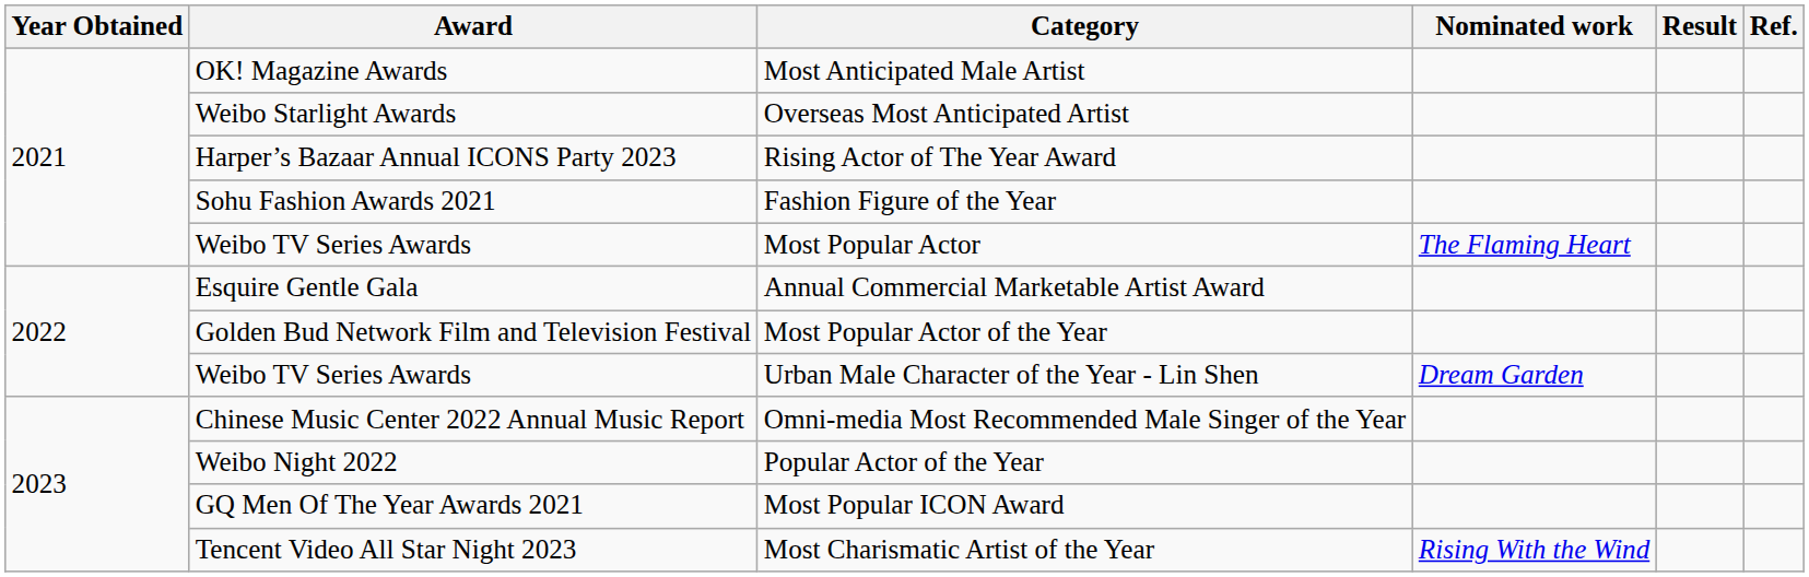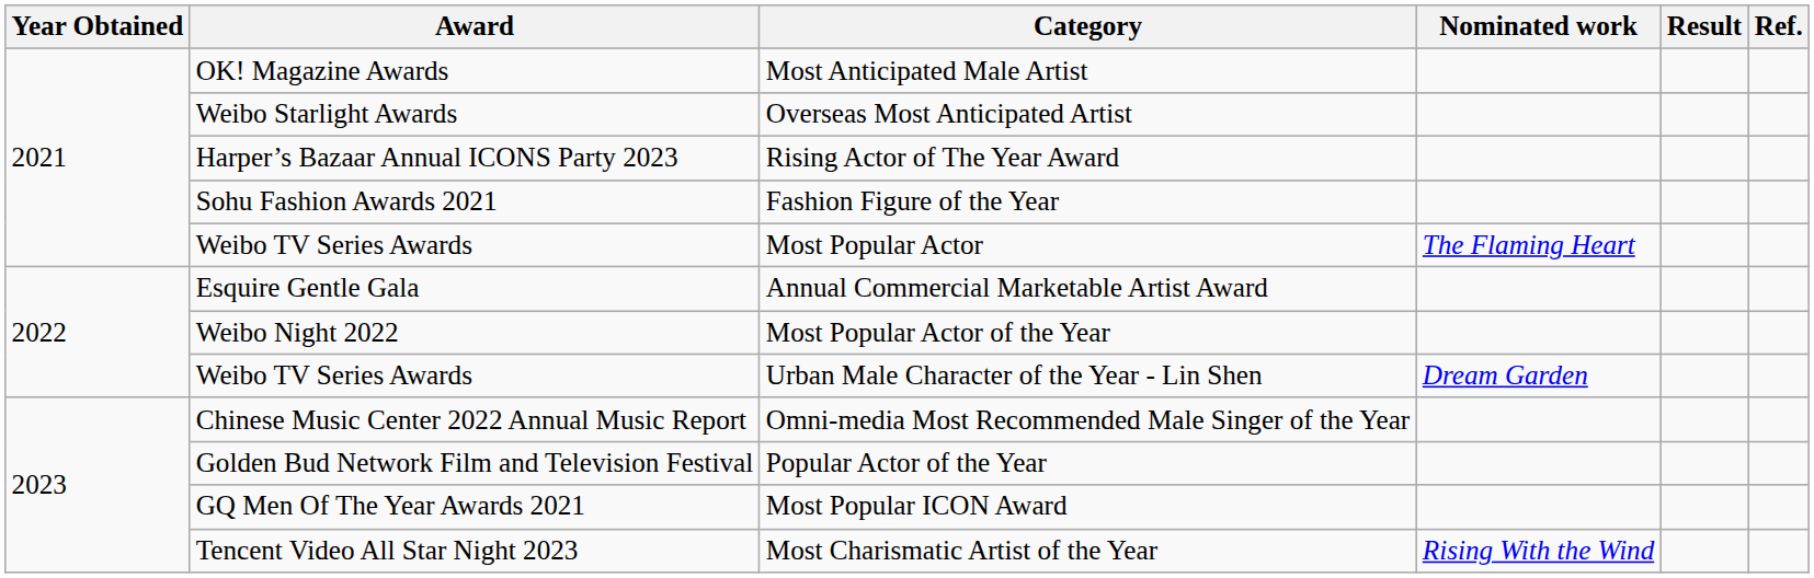 <table class="wikitable sortable">
 <tr>
 <th>Year Obtained</th>
 <th>Award</th>
 <th>Category</th>
 <th>Nominated work</th>
 <th>Result</th>
 <th class="unsortable">Ref.</th>
 </tr>
 <tr>
 <td rowspan="5">2021</td>
 <td>OK! Magazine Awards</td>
 <td>Most Anticipated Male Artist</td>
 <td></td>
 <td></td>
 <td></td>
 </tr>
 <tr>
 <td>Weibo Starlight Awards</td>
 <td>Overseas Most Anticipated Artist</td>
 <td></td>
 <td></td>
 <td></td>
 </tr>
 <tr>
 <td>Harper’s Bazaar Annual ICONS Party 2023</td>
 <td>Rising Actor of The Year Award</td>
 <td></td>
 <td></td>
 <td></td>
 </tr>
 <tr>
 <td>Sohu Fashion Awards 2021</td>
 <td>Fashion Figure of the Year</td>
 <td></td>
 <td></td>
 <td></td>
 </tr>
 <tr>
 <td>Weibo TV Series Awards</td>
 <td>Most Popular Actor</td>
 <td><em><a href='#'>The Flaming Heart</a></em></td>
 <td></td>
 <td></td>
 </tr>
 <tr>
 <td rowspan="3">2022</td>
 <td>Esquire Gentle Gala</td>
 <td>Annual Commercial Marketable Artist Award</td>
 <td></td>
 <td></td>
 <td></td>
 </tr>
 <tr>
-<td>Golden Bud Network Film and Television Festival</td>
+<td rowspan="1">Weibo Night 2022</td>
 <td>Most Popular Actor of the Year</td>
 <td></td>
 <td></td>
 <td></td>
 </tr>
 <tr>
 <td>Weibo TV Series Awards</td>
 <td>Urban Male Character of the Year - Lin Shen</td>
 <td><em><a href='#'>Dream Garden</a></em></td>
 <td></td>
 <td></td>
 </tr>
 <tr>
 <td rowspan="4">2023</td>
 <td>Chinese Music Center 2022 Annual Music Report</td>
 <td>Omni-media Most Recommended Male Singer of the Year</td>
 <td></td>
 <td></td>
 <td></td>
 </tr>
 <tr>
-<td rowspan="1">Weibo Night 2022</td>
+<td>Golden Bud Network Film and Television Festival</td>
 <td>Popular Actor of the Year</td>
 <td></td>
 <td></td>
 <td rowspan="1"></td>
 </tr>
 <tr>
 <td>GQ Men Of The Year Awards 2021</td>
 <td>Most Popular ICON Award</td>
 <td></td>
 <td></td>
 <td></td>
 </tr>
 <tr>
 <td>Tencent Video All Star Night 2023</td>
 <td>Most Charismatic Artist of the Year</td>
 <td><em><a href='#'>Rising With the Wind</a></em></td>
 <td></td>
 <td></td>
 </tr>
 </table>
